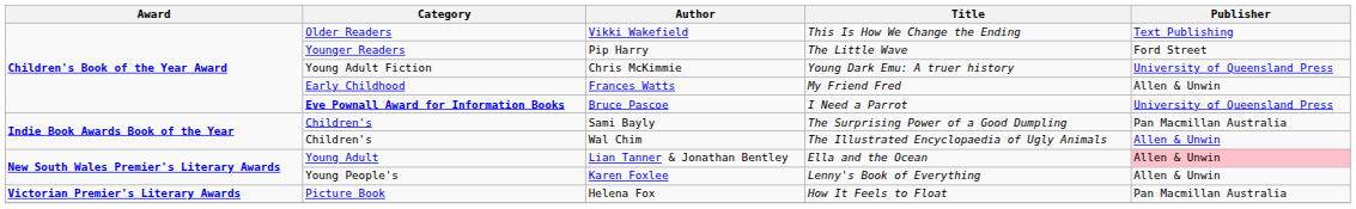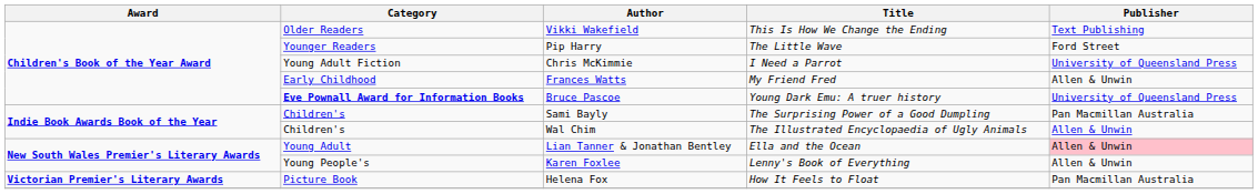 <table class="wikitable" width=100%>
 <tr>
 <th>Award</th>
 <th>Category</th>
 <th>Author</th>
 <th>Title</th>
 <th>Publisher</th>
 </tr>
 <tr>
 <td rowspan="5"><strong><a href='#'>Children's Book of the Year Award</a></strong></td>
 <td><a href='#'>Older Readers</a></td>
 <td><a href='#'>Vikki Wakefield</a></td>
 <td><em>This Is How We Change the Ending</em></td>
 <td><a href='#'>Text Publishing</a></td>
 </tr>
 <tr>
 <td><a href='#'>Younger Readers</a></td>
 <td>Pip Harry</td>
 <td><em>The Little Wave</em></td>
 <td>Ford Street</td>
 </tr>
 <tr>
 <td>Young Adult Fiction</td>
 <td>Chris McKimmie</td>
-<td><em>Young Dark Emu: A truer history</em></td>
+<td><em>I Need a Parrot</em></td>
 <td><a href='#'>University of Queensland Press</a></td>
 </tr>
 <tr>
 <td><a href='#'>Early Childhood</a></td>
 <td><a href='#'>Frances Watts</a></td>
 <td><em>My Friend Fred</em></td>
 <td>Allen & Unwin</td>
 </tr>
 <tr>
 <td><strong><a href='#'>Eve Pownall Award for Information Books</a></strong></td>
 <td><a href='#'>Bruce Pascoe</a></td>
-<td><em>I Need a Parrot</em></td>
+<td><em>Young Dark Emu: A truer history</em></td>
 <td><a href='#'>University of Queensland Press</a></td>
 </tr>
 <tr>
 <td rowspan=2><strong><a href='#'>Indie Book Awards Book of the Year</a></strong></td>
 <td><a href='#'>Children's</a></td>
 <td>Sami Bayly</td>
 <td><em>The Surprising Power of a Good Dumpling</em></td>
 <td>Pan Macmillan Australia</td>
 </tr>
 <tr>
 <td>Children's</td>
 <td>Wal Chim</td>
 <td><em>The Illustrated Encyclopaedia of Ugly Animals</em></td>
 <td><a href='#'>Allen & Unwin</a></td>
 </tr>
 <tr>
 <td rowspan=2><strong><a href='#'>New South Wales Premier's Literary Awards</a></strong></td>
 <td><a href='#'>Young Adult</a></td>
 <td><a href='#'>Lian Tanner</a> & Jonathan Bentley</td>
 <td><em>Ella and the Ocean</em></td>
 <td style="background: pink;">Allen & Unwin</td>
 </tr>
 <tr>
 <td>Young People's</td>
 <td><a href='#'>Karen Foxlee</a></td>
 <td><em>Lenny's Book of Everything</em></td>
 <td>Allen & Unwin</td>
 </tr>
 <tr>
 <td><strong><a href='#'>Victorian Premier's Literary Awards</a></strong></td>
 <td><a href='#'>Picture Book</a></td>
 <td>Helena Fox</td>
 <td><em>How It Feels to Float</em></td>
 <td>Pan Macmillan Australia</td>
 </tr>
 <tr>
 </tr>
 </table>
